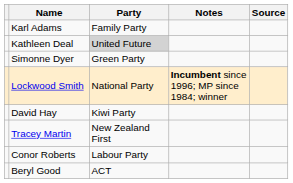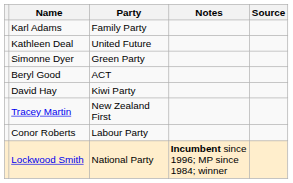 <table class="wikitable" width="70%" style="font-size:95%;">
 <tr>
 <th width=1%></th>
 <th width=30%>Name</th>
 <th width=30%>Party</th>
 <th width=30%>Notes</th>
 <th width=9%>Source</th>
 </tr>
 <tr -->
 <td bgcolor=></td>
 <td>Karl Adams</td>
 <td>Family Party</td>
 <td></td>
 <td></td>
 </tr>
 <tr -->
 <td bgcolor=></td>
 <td>Kathleen Deal</td>
-<td style="background: lightgrey;">United Future</td>
+<td>United Future</td>
 <td></td>
 <td></td>
 </tr>
 <tr -->
 <td bgcolor=></td>
 <td>Simonne Dyer</td>
 <td>Green Party</td>
 <td></td>
 <td></td>
 </tr>
-<tr ---- bgcolor=#FFEECC>
+<tr -->
 <td bgcolor=></td>
-<td><a href='#'>Lockwood Smith</a></td>
-<td>National Party</td>
-<td><strong>Incumbent</strong> since 1996; MP since 1984; winner</td>
+<td>Beryl Good</td>
+<td>ACT</td>
+<td></td>
 <td></td>
 </tr>
 <tr -->
 <td bgcolor=></td>
 <td>David Hay</td>
 <td>Kiwi Party</td>
 <td></td>
 <td></td>
 </tr>
 <tr -->
 <td bgcolor=></td>
 <td><a href='#'>Tracey Martin</a></td>
 <td>New Zealand First</td>
 <td></td>
 <td></td>
 </tr>
 <tr -->
 <td bgcolor=></td>
 <td>Conor Roberts</td>
 <td>Labour Party</td>
 <td></td>
 <td></td>
 </tr>
-<tr -->
+<tr ---- bgcolor=#FFEECC>
 <td bgcolor=></td>
-<td>Beryl Good</td>
-<td>ACT</td>
-<td></td>
+<td><a href='#'>Lockwood Smith</a></td>
+<td>National Party</td>
+<td><strong>Incumbent</strong> since 1996; MP since 1984; winner</td>
 <td></td>
 </tr>
 </table>
